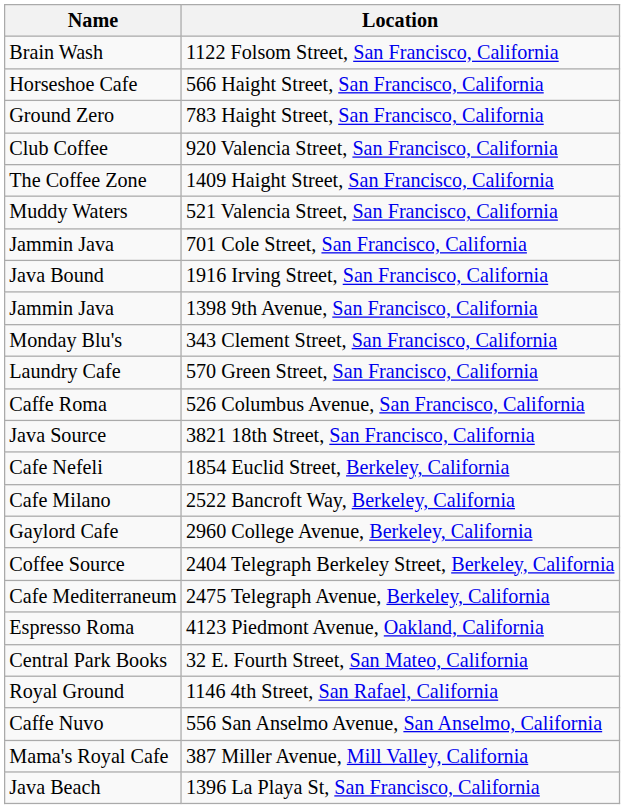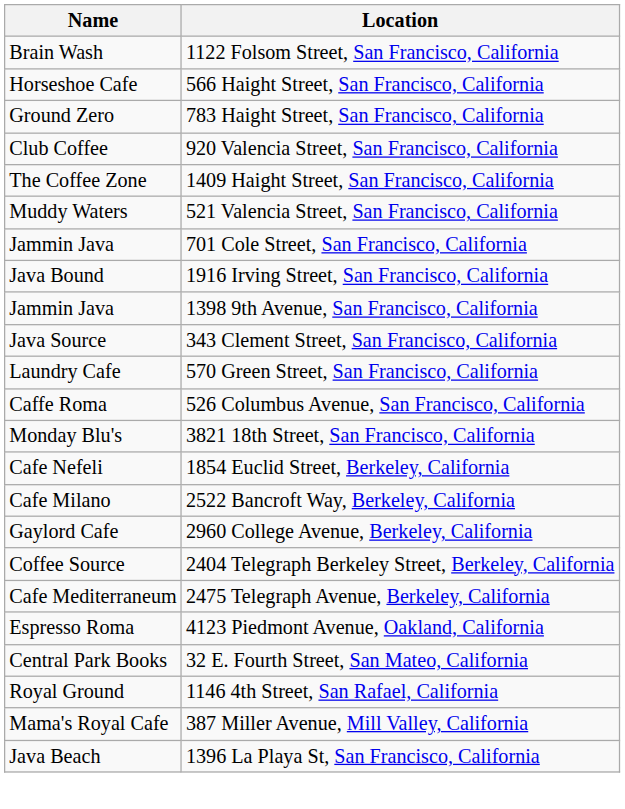 <table class="wikitable">
 <tr>
 <th>Name</th>
 <th>Location</th>
 </tr>
 <tr>
 <td>Brain Wash</td>
 <td>1122 Folsom Street, <a href='#'>San Francisco, California</a></td>
 </tr>
 <tr>
 <td>Horseshoe Cafe</td>
 <td>566 Haight Street, <a href='#'>San Francisco, California</a></td>
 </tr>
 <tr>
 <td>Ground Zero</td>
 <td>783 Haight Street, <a href='#'>San Francisco, California</a></td>
 </tr>
 <tr>
 <td>Club Coffee</td>
 <td>920 Valencia Street, <a href='#'>San Francisco, California</a></td>
 </tr>
 <tr>
 <td>The Coffee Zone</td>
 <td>1409 Haight Street, <a href='#'>San Francisco, California</a></td>
 </tr>
 <tr>
 <td>Muddy Waters</td>
 <td>521 Valencia Street, <a href='#'>San Francisco, California</a></td>
 </tr>
 <tr>
 <td>Jammin Java</td>
 <td>701 Cole Street, <a href='#'>San Francisco, California</a></td>
 </tr>
 <tr>
 <td>Java Bound</td>
 <td>1916 Irving Street, <a href='#'>San Francisco, California</a></td>
 </tr>
 <tr>
 <td>Jammin Java</td>
 <td>1398 9th Avenue, <a href='#'>San Francisco, California</a></td>
 </tr>
 <tr>
-<td>Monday Blu's</td>
+<td>Java Source</td>
 <td>343 Clement Street, <a href='#'>San Francisco, California</a></td>
 </tr>
 <tr>
 <td>Laundry Cafe</td>
 <td>570 Green Street, <a href='#'>San Francisco, California</a></td>
 </tr>
 <tr>
 <td>Caffe Roma</td>
 <td>526 Columbus Avenue, <a href='#'>San Francisco, California</a></td>
 </tr>
 <tr>
-<td>Java Source</td>
+<td>Monday Blu's</td>
 <td>3821 18th Street, <a href='#'>San Francisco, California</a></td>
 </tr>
 <tr>
 <td>Cafe Nefeli</td>
 <td>1854 Euclid Street, <a href='#'>Berkeley, California</a></td>
 </tr>
 <tr>
 <td>Cafe Milano</td>
 <td>2522 Bancroft Way, <a href='#'>Berkeley, California</a></td>
 </tr>
 <tr>
 <td>Gaylord Cafe</td>
 <td>2960 College Avenue, <a href='#'>Berkeley, California</a></td>
 </tr>
 <tr>
 <td>Coffee Source</td>
 <td>2404 Telegraph Berkeley Street, <a href='#'>Berkeley, California</a></td>
 </tr>
 <tr>
 <td>Cafe Mediterraneum</td>
 <td>2475 Telegraph Avenue, <a href='#'>Berkeley, California</a></td>
 </tr>
 <tr>
 <td>Espresso Roma</td>
 <td>4123 Piedmont Avenue, <a href='#'>Oakland, California</a></td>
 </tr>
 <tr>
 <td>Central Park Books</td>
 <td>32 E. Fourth Street, <a href='#'>San Mateo, California</a></td>
 </tr>
 <tr>
 <td>Royal Ground</td>
 <td>1146 4th Street, <a href='#'>San Rafael, California</a></td>
 </tr>
 <tr>
-<td>Caffe Nuvo</td>
-<td>556 San Anselmo Avenue, <a href='#'>San Anselmo, California</a></td>
-</tr>
-<tr>
 <td>Mama's Royal Cafe</td>
 <td>387 Miller Avenue, <a href='#'>Mill Valley, California</a></td>
 </tr>
 <tr>
 <td>Java Beach</td>
 <td>1396 La Playa St, <a href='#'>San Francisco, California</a></td>
 </tr>
 </table>
